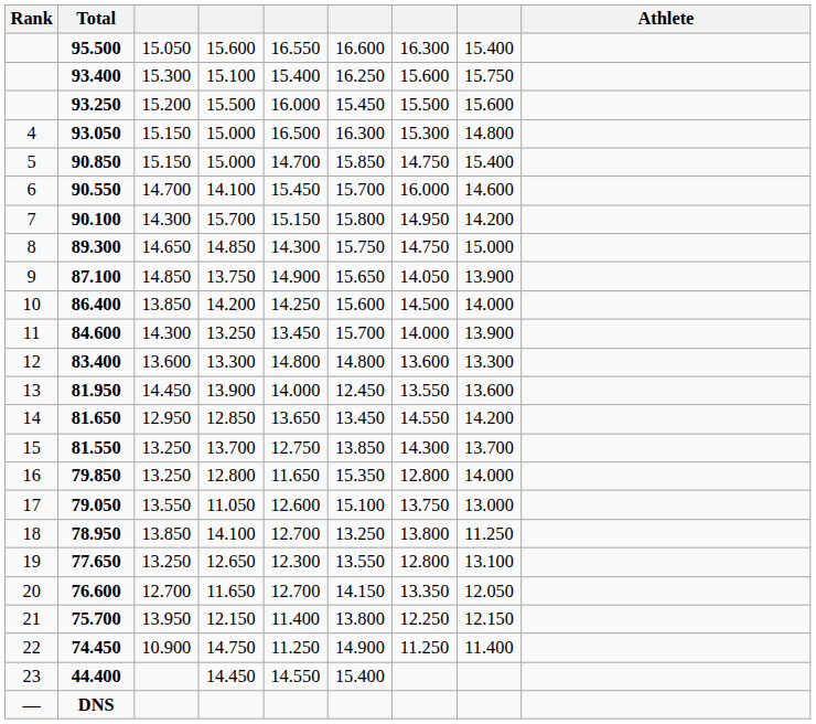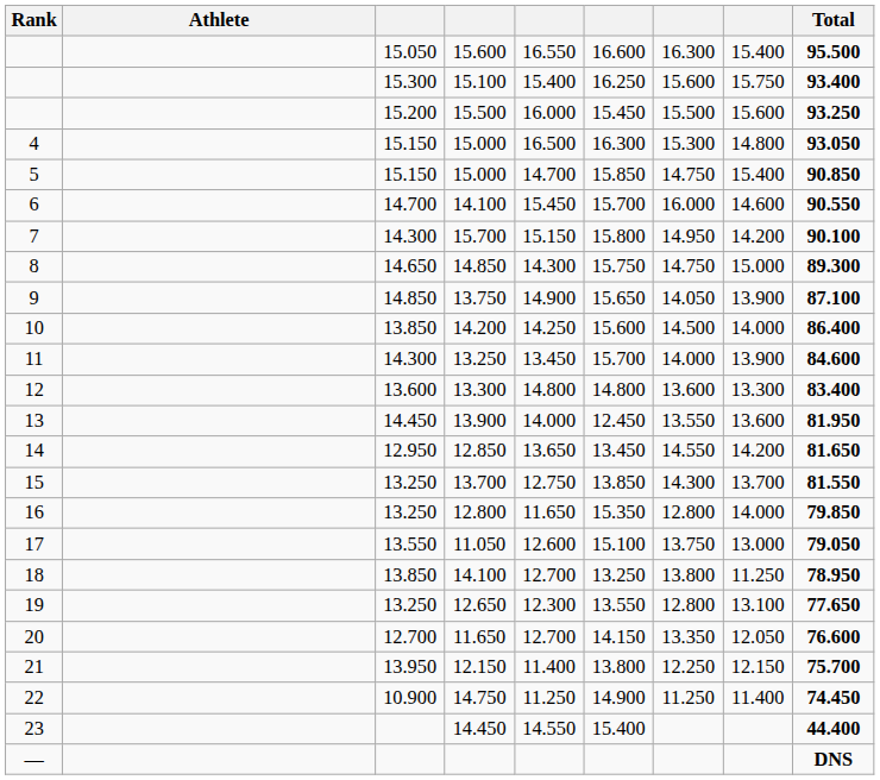 <table class=wikitable style="text-align:center">
 <tr>
 <th width=40>Rank</th>
-<th width=60>Total</th>
+<th width=250>Athlete</th>
 <th width=50></th>
 <th width=50></th>
 <th width=50></th>
 <th width=50></th>
 <th width=50></th>
 <th width=50></th>
-<th width=250>Athlete</th>
+<th width=60>Total</th>
 </tr>
 <tr>
 <td></td>
-<td><strong>95.500</strong></td>
+<td align=left></td>
 <td>15.050</td>
 <td>15.600</td>
 <td>16.550</td>
 <td>16.600</td>
 <td>16.300</td>
 <td>15.400</td>
-<td align=left></td>
+<td><strong>95.500</strong></td>
 </tr>
 <tr>
 <td></td>
-<td><strong>93.400</strong></td>
+<td align=left></td>
 <td>15.300</td>
 <td>15.100</td>
 <td>15.400</td>
 <td>16.250</td>
 <td>15.600</td>
 <td>15.750</td>
-<td align=left></td>
+<td><strong>93.400</strong></td>
 </tr>
 <tr>
 <td></td>
-<td><strong>93.250</strong></td>
+<td align=left></td>
 <td>15.200</td>
 <td>15.500</td>
 <td>16.000</td>
 <td>15.450</td>
 <td>15.500</td>
 <td>15.600</td>
-<td align=left></td>
+<td><strong>93.250</strong></td>
 </tr>
 <tr>
 <td>4</td>
-<td><strong>93.050</strong></td>
+<td align=left></td>
 <td>15.150</td>
 <td>15.000</td>
 <td>16.500</td>
 <td>16.300</td>
 <td>15.300</td>
 <td>14.800</td>
-<td align=left></td>
+<td><strong>93.050</strong></td>
 </tr>
 <tr>
 <td>5</td>
-<td><strong>90.850</strong></td>
+<td align=left></td>
 <td>15.150</td>
 <td>15.000</td>
 <td>14.700</td>
 <td>15.850</td>
 <td>14.750</td>
 <td>15.400</td>
-<td align=left></td>
+<td><strong>90.850</strong></td>
 </tr>
 <tr>
 <td>6</td>
-<td><strong>90.550</strong></td>
+<td align=left></td>
 <td>14.700</td>
 <td>14.100</td>
 <td>15.450</td>
 <td>15.700</td>
 <td>16.000</td>
 <td>14.600</td>
-<td align=left></td>
+<td><strong>90.550</strong></td>
 </tr>
 <tr>
 <td>7</td>
-<td><strong>90.100</strong></td>
+<td align=left></td>
 <td>14.300</td>
 <td>15.700</td>
 <td>15.150</td>
 <td>15.800</td>
 <td>14.950</td>
 <td>14.200</td>
-<td align=left></td>
+<td><strong>90.100</strong></td>
 </tr>
 <tr>
 <td>8</td>
-<td><strong>89.300</strong></td>
+<td align=left></td>
 <td>14.650</td>
 <td>14.850</td>
 <td>14.300</td>
 <td>15.750</td>
 <td>14.750</td>
 <td>15.000</td>
-<td align=left></td>
+<td><strong>89.300</strong></td>
 </tr>
 <tr>
 <td>9</td>
-<td><strong>87.100</strong></td>
+<td align=left></td>
 <td>14.850</td>
 <td>13.750</td>
 <td>14.900</td>
 <td>15.650</td>
 <td>14.050</td>
 <td>13.900</td>
-<td align=left></td>
+<td><strong>87.100</strong></td>
 </tr>
 <tr>
 <td>10</td>
-<td><strong>86.400</strong></td>
+<td align=left></td>
 <td>13.850</td>
 <td>14.200</td>
 <td>14.250</td>
 <td>15.600</td>
 <td>14.500</td>
 <td>14.000</td>
-<td align=left></td>
+<td><strong>86.400</strong></td>
 </tr>
 <tr>
 <td>11</td>
-<td><strong>84.600</strong></td>
+<td align=left></td>
 <td>14.300</td>
 <td>13.250</td>
 <td>13.450</td>
 <td>15.700</td>
 <td>14.000</td>
 <td>13.900</td>
-<td align=left></td>
+<td><strong>84.600</strong></td>
 </tr>
 <tr>
 <td>12</td>
-<td><strong>83.400</strong></td>
+<td align=left></td>
 <td>13.600</td>
 <td>13.300</td>
 <td>14.800</td>
 <td>14.800</td>
 <td>13.600</td>
 <td>13.300</td>
-<td align=left></td>
+<td><strong>83.400</strong></td>
 </tr>
 <tr>
 <td>13</td>
-<td><strong>81.950</strong></td>
+<td align=left></td>
 <td>14.450</td>
 <td>13.900</td>
 <td>14.000</td>
 <td>12.450</td>
 <td>13.550</td>
 <td>13.600</td>
-<td align=left></td>
+<td><strong>81.950</strong></td>
 </tr>
 <tr>
 <td>14</td>
-<td><strong>81.650</strong></td>
+<td align=left></td>
 <td>12.950</td>
 <td>12.850</td>
 <td>13.650</td>
 <td>13.450</td>
 <td>14.550</td>
 <td>14.200</td>
-<td align=left></td>
+<td><strong>81.650</strong></td>
 </tr>
 <tr>
 <td>15</td>
-<td><strong>81.550</strong></td>
+<td align=left></td>
 <td>13.250</td>
 <td>13.700</td>
 <td>12.750</td>
 <td>13.850</td>
 <td>14.300</td>
 <td>13.700</td>
-<td align=left></td>
+<td><strong>81.550</strong></td>
 </tr>
 <tr>
 <td>16</td>
-<td><strong>79.850</strong></td>
+<td align=left></td>
 <td>13.250</td>
 <td>12.800</td>
 <td>11.650</td>
 <td>15.350</td>
 <td>12.800</td>
 <td>14.000</td>
-<td align=left></td>
+<td><strong>79.850</strong></td>
 </tr>
 <tr>
 <td>17</td>
-<td><strong>79.050</strong></td>
+<td align=left></td>
 <td>13.550</td>
 <td>11.050</td>
 <td>12.600</td>
 <td>15.100</td>
 <td>13.750</td>
 <td>13.000</td>
-<td align=left></td>
+<td><strong>79.050</strong></td>
 </tr>
 <tr>
 <td>18</td>
-<td><strong>78.950</strong></td>
+<td align=left></td>
 <td>13.850</td>
 <td>14.100</td>
 <td>12.700</td>
 <td>13.250</td>
 <td>13.800</td>
 <td>11.250</td>
-<td align=left></td>
+<td><strong>78.950</strong></td>
 </tr>
 <tr>
 <td>19</td>
-<td><strong>77.650</strong></td>
+<td align=left></td>
 <td>13.250</td>
 <td>12.650</td>
 <td>12.300</td>
 <td>13.550</td>
 <td>12.800</td>
 <td>13.100</td>
-<td align=left></td>
+<td><strong>77.650</strong></td>
 </tr>
 <tr>
 <td>20</td>
-<td><strong>76.600</strong></td>
+<td align=left></td>
 <td>12.700</td>
 <td>11.650</td>
 <td>12.700</td>
 <td>14.150</td>
 <td>13.350</td>
 <td>12.050</td>
-<td align=left></td>
+<td><strong>76.600</strong></td>
 </tr>
 <tr>
 <td>21</td>
-<td><strong>75.700</strong></td>
+<td align=left></td>
 <td>13.950</td>
 <td>12.150</td>
 <td>11.400</td>
 <td>13.800</td>
 <td>12.250</td>
 <td>12.150</td>
-<td align=left></td>
+<td><strong>75.700</strong></td>
 </tr>
 <tr>
 <td>22</td>
-<td><strong>74.450</strong></td>
+<td align=left></td>
 <td>10.900</td>
 <td>14.750</td>
 <td>11.250</td>
 <td>14.900</td>
 <td>11.250</td>
 <td>11.400</td>
-<td align=left></td>
+<td><strong>74.450</strong></td>
 </tr>
 <tr>
 <td>23</td>
-<td><strong>44.400</strong></td>
+<td align=left></td>
 <td></td>
 <td>14.450</td>
 <td>14.550</td>
 <td>15.400</td>
 <td></td>
 <td></td>
-<td align=left></td>
+<td><strong>44.400</strong></td>
 </tr>
 <tr>
 <td>—</td>
-<td><strong>DNS</strong></td>
+<td align=left></td>
 <td></td>
 <td></td>
 <td></td>
 <td></td>
 <td></td>
 <td></td>
-<td align=left></td>
+<td><strong>DNS</strong></td>
 </tr>
 </table>
